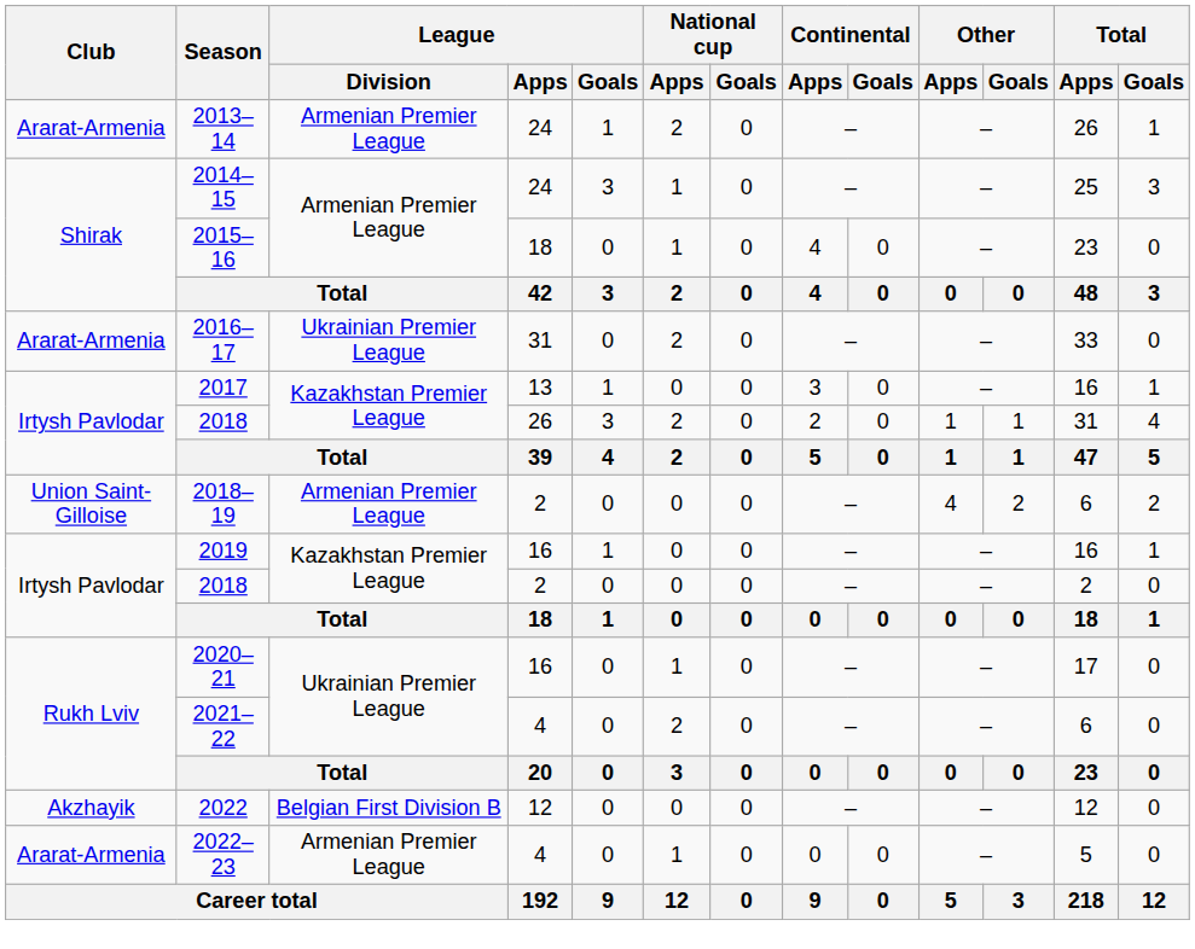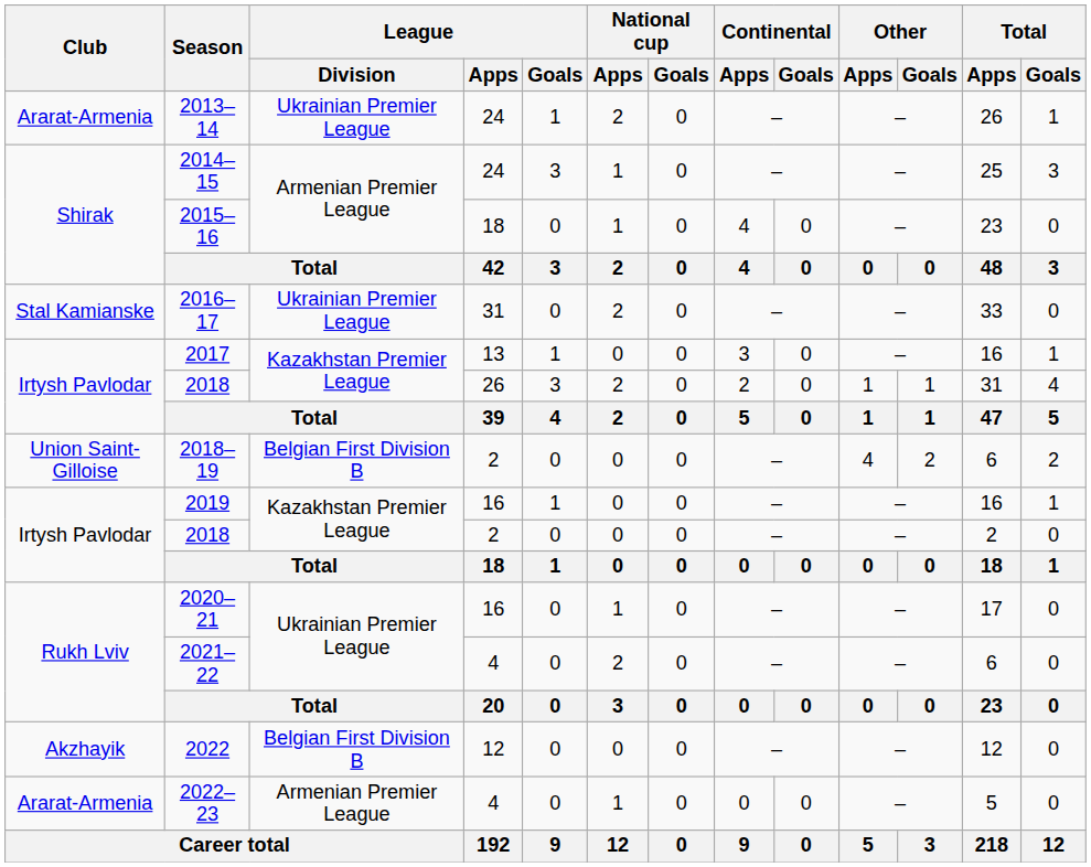 <table class="wikitable" style="text-align: center;">
 <tr>
 <th rowspan="2">Club</th>
 <th rowspan="2">Season</th>
 <th colspan="3">League</th>
 <th colspan="2">National cup</th>
 <th colspan="2">Continental</th>
 <th colspan="2">Other</th>
 <th colspan="2">Total</th>
 </tr>
 <tr>
 <th>Division</th>
 <th>Apps</th>
 <th>Goals</th>
 <th>Apps</th>
 <th>Goals</th>
 <th>Apps</th>
 <th>Goals</th>
 <th>Apps</th>
 <th>Goals</th>
 <th>Apps</th>
 <th>Goals</th>
 </tr>
 <tr>
 <td><a href='#'>Ararat-Armenia</a></td>
 <td><a href='#'>2013–14</a></td>
-<td><a href='#'>Armenian Premier League</a></td>
+<td><a href='#'>Ukrainian Premier League</a></td>
 <td>24</td>
 <td>1</td>
 <td>2</td>
 <td>0</td>
 <td colspan="2">–</td>
 <td colspan="2">–</td>
 <td>26</td>
 <td>1</td>
 </tr>
 <tr>
 <td rowspan="3"><a href='#'>Shirak</a></td>
 <td><a href='#'>2014–15</a></td>
 <td rowspan="2">Armenian Premier League</td>
 <td>24</td>
 <td>3</td>
 <td>1</td>
 <td>0</td>
 <td colspan="2">–</td>
 <td colspan="2">–</td>
 <td>25</td>
 <td>3</td>
 </tr>
 <tr>
 <td><a href='#'>2015–16</a></td>
 <td>18</td>
 <td>0</td>
 <td>1</td>
 <td>0</td>
 <td>4</td>
 <td>0</td>
 <td colspan="2">–</td>
 <td>23</td>
 <td>0</td>
 </tr>
 <tr>
 <th colspan="2">Total</th>
 <th>42</th>
 <th>3</th>
 <th>2</th>
 <th>0</th>
 <th>4</th>
 <th>0</th>
 <th>0</th>
 <th>0</th>
 <th>48</th>
 <th>3</th>
 </tr>
 <tr>
-<td><a href='#'>Ararat-Armenia</a></td>
+<td><a href='#'>Stal Kamianske</a></td>
 <td><a href='#'>2016–17</a></td>
 <td><a href='#'>Ukrainian Premier League</a></td>
 <td>31</td>
 <td>0</td>
 <td>2</td>
 <td>0</td>
 <td colspan="2">–</td>
 <td colspan="2">–</td>
 <td>33</td>
 <td>0</td>
 </tr>
 <tr>
 <td rowspan="3"><a href='#'>Irtysh Pavlodar</a></td>
 <td><a href='#'>2017</a></td>
 <td rowspan="2"><a href='#'>Kazakhstan Premier League</a></td>
 <td>13</td>
 <td>1</td>
 <td>0</td>
 <td>0</td>
 <td>3</td>
 <td>0</td>
 <td colspan="2">–</td>
 <td>16</td>
 <td>1</td>
 </tr>
 <tr>
 <td><a href='#'>2018</a></td>
 <td>26</td>
 <td>3</td>
 <td>2</td>
 <td>0</td>
 <td>2</td>
 <td>0</td>
 <td>1</td>
 <td>1</td>
 <td>31</td>
 <td>4</td>
 </tr>
 <tr>
 <th colspan="2">Total</th>
 <th>39</th>
 <th>4</th>
 <th>2</th>
 <th>0</th>
 <th>5</th>
 <th>0</th>
 <th>1</th>
 <th>1</th>
 <th>47</th>
 <th>5</th>
 </tr>
 <tr>
 <td><a href='#'>Union Saint-Gilloise</a></td>
 <td><a href='#'>2018–19</a></td>
-<td><a href='#'>Armenian Premier League</a></td>
+<td><a href='#'>Belgian First Division B</a></td>
 <td>2</td>
 <td>0</td>
 <td>0</td>
 <td>0</td>
 <td colspan="2">–</td>
 <td>4</td>
 <td>2</td>
 <td>6</td>
 <td>2</td>
 </tr>
 <tr>
 <td rowspan="3">Irtysh Pavlodar</td>
 <td><a href='#'>2019</a></td>
 <td rowspan="2">Kazakhstan Premier League</td>
 <td>16</td>
 <td>1</td>
 <td>0</td>
 <td>0</td>
 <td colspan="2">–</td>
 <td colspan="2">–</td>
 <td>16</td>
 <td>1</td>
 </tr>
 <tr>
 <td><a href='#'>2018</a></td>
 <td>2</td>
 <td>0</td>
 <td>0</td>
 <td>0</td>
 <td colspan="2">–</td>
 <td colspan="2">–</td>
 <td>2</td>
 <td>0</td>
 </tr>
 <tr>
 <th colspan="2">Total</th>
 <th>18</th>
 <th>1</th>
 <th>0</th>
 <th>0</th>
 <th>0</th>
 <th>0</th>
 <th>0</th>
 <th>0</th>
 <th>18</th>
 <th>1</th>
 </tr>
 <tr>
 <td rowspan="3"><a href='#'>Rukh Lviv</a></td>
 <td><a href='#'>2020–21</a></td>
 <td rowspan="2">Ukrainian Premier League</td>
 <td>16</td>
 <td>0</td>
 <td>1</td>
 <td>0</td>
 <td colspan="2">–</td>
 <td colspan="2">–</td>
 <td>17</td>
 <td>0</td>
 </tr>
 <tr>
 <td><a href='#'>2021–22</a></td>
 <td>4</td>
 <td>0</td>
 <td>2</td>
 <td>0</td>
 <td colspan="2">–</td>
 <td colspan="2">–</td>
 <td>6</td>
 <td>0</td>
 </tr>
 <tr>
 <th colspan="2">Total</th>
 <th>20</th>
 <th>0</th>
 <th>3</th>
 <th>0</th>
 <th>0</th>
 <th>0</th>
 <th>0</th>
 <th>0</th>
 <th>23</th>
 <th>0</th>
 </tr>
 <tr>
 <td><a href='#'>Akzhayik</a></td>
 <td><a href='#'>2022</a></td>
 <td><a href='#'>Belgian First Division B</a></td>
 <td>12</td>
 <td>0</td>
 <td>0</td>
 <td>0</td>
 <td colspan="2">–</td>
 <td colspan="2">–</td>
 <td>12</td>
 <td>0</td>
 </tr>
 <tr>
 <td><a href='#'>Ararat-Armenia</a></td>
 <td><a href='#'>2022–23</a></td>
 <td>Armenian Premier League</td>
 <td>4</td>
 <td>0</td>
 <td>1</td>
 <td>0</td>
 <td>0</td>
 <td>0</td>
 <td colspan="2">–</td>
 <td>5</td>
 <td>0</td>
 </tr>
 <tr>
 <th colspan="3">Career total</th>
 <th>192</th>
 <th>9</th>
 <th>12</th>
 <th>0</th>
 <th>9</th>
 <th>0</th>
 <th>5</th>
 <th>3</th>
 <th>218</th>
 <th>12</th>
 </tr>
 </table>
